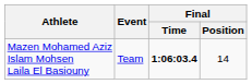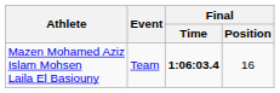 <table class="wikitable" border="1" style="font-size:90%">
 <tr>
 <th rowspan=2>Athlete</th>
 <th rowspan=2>Event</th>
 <th colspan=2>Final</th>
 </tr>
 <tr>
 <th>Time</th>
 <th>Position</th>
 </tr>
 <tr>
 <td rowspan=1><a href='#'>Mazen Mohamed Aziz</a><br><a href='#'>Islam Mohsen</a><br><a href='#'>Laila El Basiouny</a></td>
 <td><a href='#'>Team</a></td>
 <td align=center><strong>1:06:03.4</strong></td>
-<td align=center>14</td>
+<td align=center>16</td>
 </tr>
 </table>
